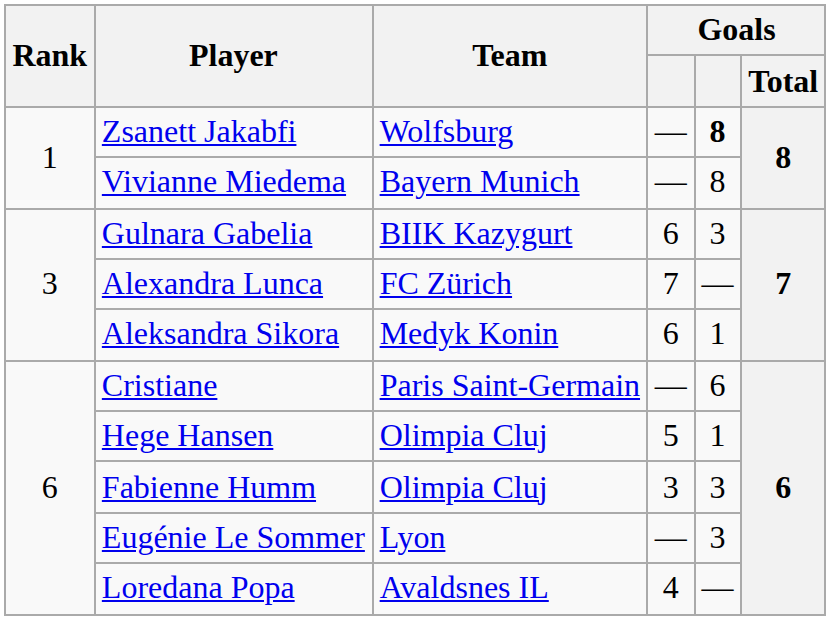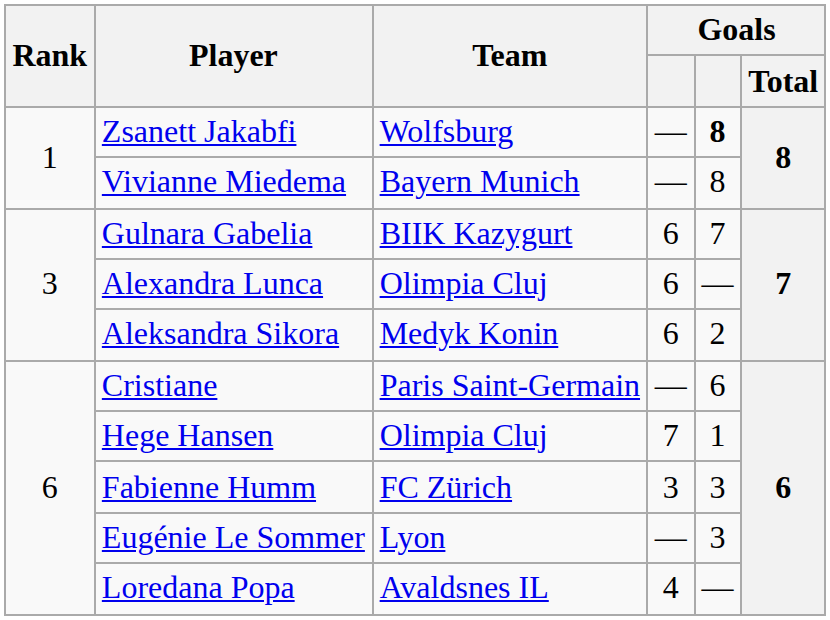 <table class="wikitable" style="text-align:center">
 <tr>
 <th rowspan=2>Rank</th>
 <th rowspan=2>Player</th>
 <th rowspan=2>Team</th>
 <th colspan=3>Goals</th>
 </tr>
 <tr>
 <th></th>
 <th></th>
 <th>Total</th>
 </tr>
 <tr>
 <td rowspan=2>1</td>
 <td align=left> <a href='#'>Zsanett Jakabfi</a></td>
 <td align=left> <a href='#'>Wolfsburg</a></td>
 <td>—</td>
 <td><strong>8</strong></td>
 <th rowspan=2>8</th>
 </tr>
 <tr>
 <td align=left> <a href='#'>Vivianne Miedema</a></td>
 <td align=left> <a href='#'>Bayern Munich</a></td>
 <td>—</td>
 <td>8</td>
 </tr>
 <tr>
 <td rowspan=3>3</td>
 <td align=left> <a href='#'>Gulnara Gabelia</a></td>
 <td align=left> <a href='#'>BIIK Kazygurt</a></td>
 <td>6</td>
-<td>3</td>
+<td>7</td>
 <th rowspan=3>7</th>
 </tr>
 <tr>
 <td align=left> <a href='#'>Alexandra Lunca</a></td>
-<td align=left> <a href='#'>FC Zürich</a></td>
-<td>7</td>
+<td align=left> <a href='#'>Olimpia Cluj</a></td>
+<td>6</td>
 <td>—</td>
 </tr>
 <tr>
 <td align=left> <a href='#'>Aleksandra Sikora</a></td>
 <td align=left> <a href='#'>Medyk Konin</a></td>
 <td>6</td>
-<td>1</td>
+<td>2</td>
 </tr>
 <tr>
 <td rowspan=5>6</td>
 <td align=left> <a href='#'>Cristiane</a></td>
 <td align=left> <a href='#'>Paris Saint-Germain</a></td>
 <td>—</td>
 <td>6</td>
 <th rowspan=5>6</th>
 </tr>
 <tr>
 <td align=left> <a href='#'>Hege Hansen</a></td>
 <td align=left> <a href='#'>Olimpia Cluj</a></td>
-<td>5</td>
+<td>7</td>
 <td>1</td>
 </tr>
 <tr>
 <td align=left> <a href='#'>Fabienne Humm</a></td>
-<td align=left> <a href='#'>Olimpia Cluj</a></td>
+<td align=left> <a href='#'>FC Zürich</a></td>
 <td>3</td>
 <td>3</td>
 </tr>
 <tr>
 <td align=left> <a href='#'>Eugénie Le Sommer</a></td>
 <td align=left> <a href='#'>Lyon</a></td>
 <td>—</td>
 <td>3</td>
 </tr>
 <tr>
 <td align=left> <a href='#'>Loredana Popa</a></td>
 <td align=left> <a href='#'>Avaldsnes IL</a></td>
 <td>4</td>
 <td>—</td>
 </tr>
 </table>
